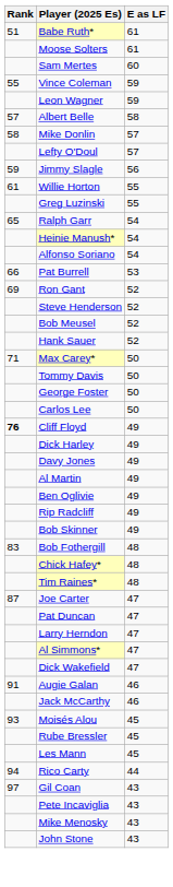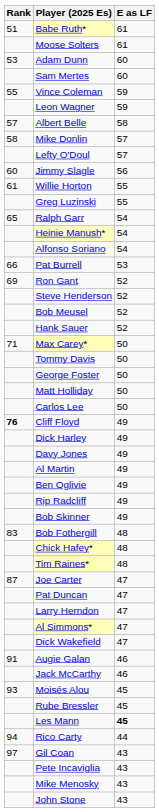 <table class="wikitable" style="float:left;">
 <tr>
 <th>Rank</th>
 <th>Player (2025 Es)</th>
 <th>E as LF</th>
 </tr>
 <tr>
 <td>51</td>
 <td style="background:#ffffbb;"><a href='#'>Babe Ruth</a>*</td>
 <td>61</td>
 </tr>
 <tr>
 <td></td>
 <td><a href='#'>Moose Solters</a></td>
 <td>61</td>
+</tr>
+<tr>
+<td>53</td>
+<td><a href='#'>Adam Dunn</a></td>
+<td>60</td>
 </tr>
 <tr>
 <td></td>
 <td><a href='#'>Sam Mertes</a> </td>
 <td>60</td>
 </tr>
 <tr>
 <td>55</td>
 <td><a href='#'>Vince Coleman</a></td>
 <td>59</td>
 </tr>
 <tr>
 <td></td>
 <td><a href='#'>Leon Wagner</a></td>
 <td>59</td>
 </tr>
 <tr>
 <td>57</td>
 <td><a href='#'>Albert Belle</a></td>
 <td>58</td>
 </tr>
 <tr>
 <td>58</td>
 <td><a href='#'>Mike Donlin</a> </td>
 <td>57</td>
 </tr>
 <tr>
 <td></td>
 <td><a href='#'>Lefty O'Doul</a></td>
 <td>57</td>
 </tr>
 <tr>
-<td>59</td>
+<td>60</td>
 <td><a href='#'>Jimmy Slagle</a> </td>
 <td>56</td>
 </tr>
 <tr>
 <td>61</td>
 <td><a href='#'>Willie Horton</a></td>
 <td>55</td>
 </tr>
 <tr>
 <td></td>
 <td><a href='#'>Greg Luzinski</a></td>
 <td>55</td>
 </tr>
 <tr>
 <td>65</td>
 <td><a href='#'>Ralph Garr</a></td>
 <td>54</td>
 </tr>
 <tr>
 <td></td>
 <td style="background:#ffffbb;"><a href='#'>Heinie Manush</a>*</td>
 <td>54</td>
 </tr>
 <tr>
 <td></td>
 <td><a href='#'>Alfonso Soriano</a></td>
 <td>54</td>
 </tr>
 <tr>
 <td>66</td>
 <td><a href='#'>Pat Burrell</a></td>
 <td>53</td>
 </tr>
 <tr>
 <td>69</td>
 <td><a href='#'>Ron Gant</a></td>
 <td>52</td>
 </tr>
 <tr>
 <td></td>
 <td><a href='#'>Steve Henderson</a></td>
 <td>52</td>
 </tr>
 <tr>
 <td></td>
 <td><a href='#'>Bob Meusel</a></td>
 <td>52</td>
 </tr>
 <tr>
 <td></td>
 <td><a href='#'>Hank Sauer</a></td>
 <td>52</td>
 </tr>
 <tr>
 <td>71</td>
 <td style="background:#ffffbb;"><a href='#'>Max Carey</a>*</td>
 <td>50</td>
 </tr>
 <tr>
 <td></td>
 <td><a href='#'>Tommy Davis</a></td>
 <td>50</td>
 </tr>
 <tr>
 <td></td>
 <td><a href='#'>George Foster</a></td>
+<td>50</td>
+</tr>
+<tr>
+<td></td>
+<td><a href='#'>Matt Holliday</a></td>
 <td>50</td>
 </tr>
 <tr>
 <td></td>
 <td><a href='#'>Carlos Lee</a></td>
 <td>50</td>
 </tr>
 <tr>
 <td><strong>76</strong></td>
 <td><a href='#'>Cliff Floyd</a></td>
 <td>49</td>
 </tr>
 <tr>
 <td></td>
 <td><a href='#'>Dick Harley</a> </td>
 <td>49</td>
 </tr>
 <tr>
 <td></td>
 <td><a href='#'>Davy Jones</a></td>
 <td>49</td>
 </tr>
 <tr>
 <td></td>
 <td><a href='#'>Al Martin</a></td>
 <td>49</td>
 </tr>
 <tr>
 <td></td>
 <td><a href='#'>Ben Oglivie</a></td>
 <td>49</td>
 </tr>
 <tr>
 <td></td>
 <td><a href='#'>Rip Radcliff</a></td>
 <td>49</td>
 </tr>
 <tr>
 <td></td>
 <td><a href='#'>Bob Skinner</a></td>
 <td>49</td>
 </tr>
 <tr>
 <td>83</td>
 <td><a href='#'>Bob Fothergill</a></td>
 <td>48</td>
 </tr>
 <tr>
 <td></td>
 <td style="background:#ffffbb;"><a href='#'>Chick Hafey</a>*</td>
 <td>48</td>
 </tr>
 <tr>
 <td></td>
 <td style="background:#ffffbb;"><a href='#'>Tim Raines</a>*</td>
 <td>48</td>
 </tr>
 <tr>
 <td>87</td>
 <td><a href='#'>Joe Carter</a></td>
 <td>47</td>
 </tr>
 <tr>
 <td></td>
 <td><a href='#'>Pat Duncan</a></td>
 <td>47</td>
 </tr>
 <tr>
 <td></td>
 <td><a href='#'>Larry Herndon</a></td>
 <td>47</td>
 </tr>
 <tr>
 <td></td>
 <td style="background:#ffffbb;"><a href='#'>Al Simmons</a>*</td>
 <td>47</td>
 </tr>
 <tr>
 <td></td>
 <td><a href='#'>Dick Wakefield</a></td>
 <td>47</td>
 </tr>
 <tr>
 <td>91</td>
 <td><a href='#'>Augie Galan</a></td>
 <td>46</td>
 </tr>
 <tr>
 <td></td>
 <td><a href='#'>Jack McCarthy</a> </td>
 <td>46</td>
 </tr>
 <tr>
 <td>93</td>
 <td><a href='#'>Moisés Alou</a></td>
 <td>45</td>
 </tr>
 <tr>
 <td></td>
 <td><a href='#'>Rube Bressler</a></td>
 <td>45</td>
 </tr>
 <tr>
 <td></td>
 <td><a href='#'>Les Mann</a></td>
-<td>45</td>
+<td><strong>45</strong></td>
 </tr>
 <tr>
 <td>94</td>
 <td><a href='#'>Rico Carty</a></td>
 <td>44</td>
 </tr>
 <tr>
 <td>97</td>
 <td><a href='#'>Gil Coan</a></td>
 <td>43</td>
 </tr>
 <tr>
 <td></td>
 <td><a href='#'>Pete Incaviglia</a></td>
 <td>43</td>
 </tr>
 <tr>
 <td></td>
 <td><a href='#'>Mike Menosky</a></td>
 <td>43</td>
 </tr>
 <tr>
 <td></td>
 <td><a href='#'>John Stone</a></td>
 <td>43</td>
 </tr>
 </table>
